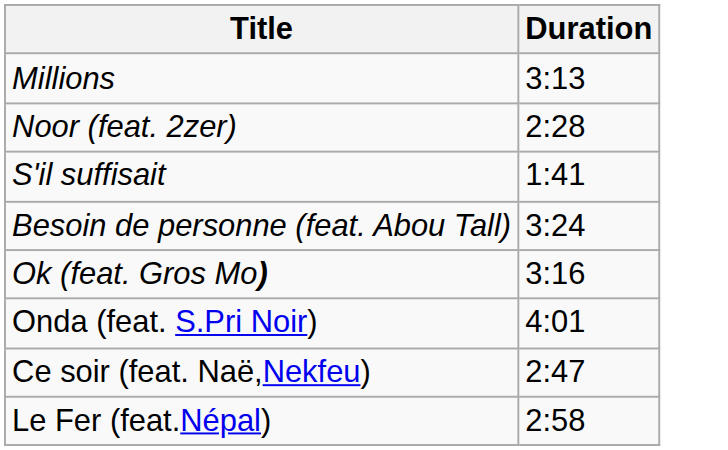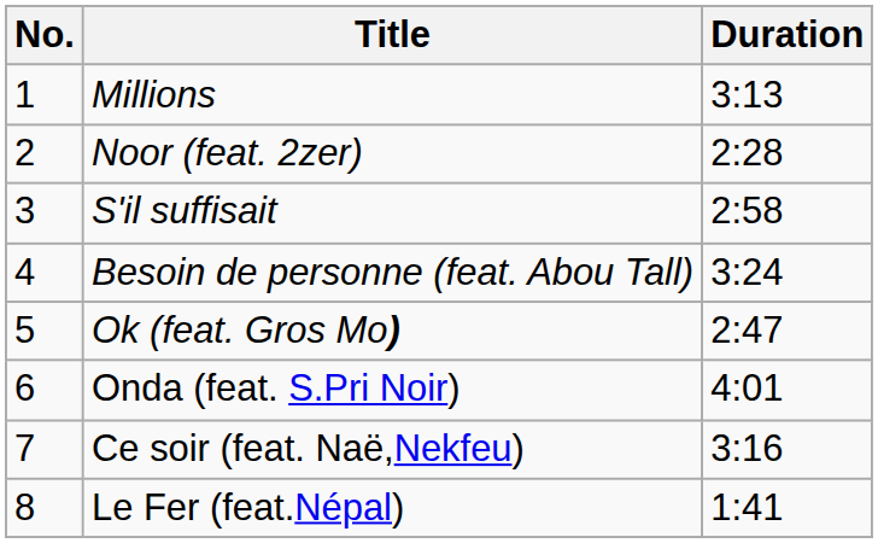 <table class="wikitable">
 <tr>
+<th>No.</th>
 <th>Title</th>
 <th>Duration</th>
 </tr>
 <tr>
+<td>1</td>
 <td><em>Millions</em></td>
 <td>3:13</td>
 </tr>
 <tr>
+<td>2</td>
 <td><em>Noor (feat. 2zer)</em></td>
 <td>2:28</td>
 </tr>
 <tr>
+<td>3</td>
 <td><em>S'il suffisait</em></td>
-<td>1:41</td>
+<td>2:58</td>
 </tr>
 <tr>
+<td>4</td>
 <td><em>Besoin de personne (feat. Abou Tall)</em></td>
 <td>3:24</td>
 </tr>
 <tr>
+<td>5</td>
 <td><em>Ok (feat. Gros Mo<strong>)<strong><em></td>
-<td>3:16</td>
+<td>2:47</td>
 </tr>
 <tr>
+<td>6</td>
 <td></em>Onda (feat. <a href='#'>S.Pri Noir</a>)<em></td>
 <td>4:01</td>
 </tr>
 <tr>
+<td>7</td>
 <td></em>Ce soir (feat. Naë,<a href='#'>Nekfeu</a>)<em></td>
-<td>2:47</td>
+<td>3:16</td>
 </tr>
 <tr>
+<td>8</td>
 <td></em>Le Fer (feat.<a href='#'>Népal</a>)<em></td>
-<td>2:58</td>
+<td>1:41</td>
 </tr>
 </table>
